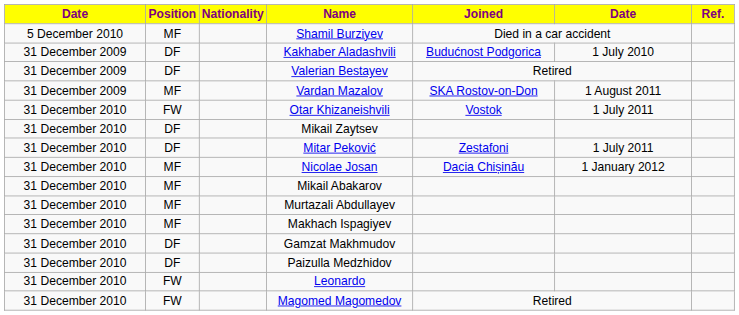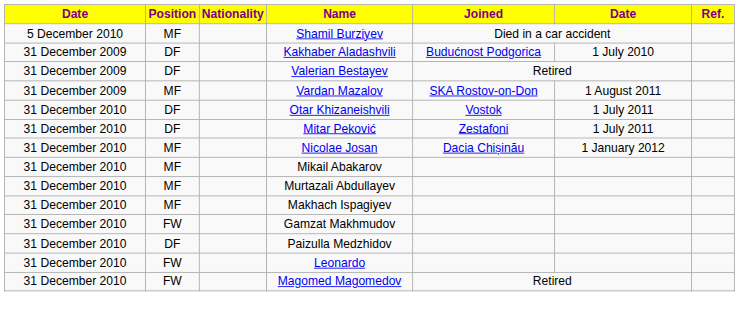 <table class="wikitable"  style="text-align:center; font-size:90%; ">
 <tr>
 <th style="background:#ffff00; color:purple; width:200px;">Date</th>
 <th style="background:#ffff00; color:purple; width:50px;">Position</th>
 <th style="background:#ffff00; color:purple; width:50px;">Nationality</th>
 <th style="background:#ffff00; color:purple; width:200px;">Name</th>
 <th style="background:#ffff00; color:purple; width:200px;">Joined</th>
 <th style="background:#ffff00; color:purple; width:200px;">Date</th>
 <th style="background:#ffff00; color:purple; width:50px;">Ref.</th>
 </tr>
 <tr>
 <td>5 December 2010</td>
 <td>MF</td>
 <td></td>
 <td><a href='#'>Shamil Burziyev</a></td>
 <td colspan="2">Died in a car accident</td>
 <td></td>
 </tr>
 <tr>
 <td>31 December 2009</td>
 <td>DF</td>
 <td></td>
 <td><a href='#'>Kakhaber Aladashvili</a></td>
 <td><a href='#'>Budućnost Podgorica</a></td>
 <td>1 July 2010</td>
 <td></td>
 </tr>
 <tr>
 <td>31 December 2009</td>
 <td>DF</td>
 <td></td>
 <td><a href='#'>Valerian Bestayev</a></td>
 <td colspan="2">Retired</td>
 <td></td>
 </tr>
 <tr>
 <td>31 December 2009</td>
 <td>MF</td>
 <td></td>
 <td><a href='#'>Vardan Mazalov</a></td>
 <td><a href='#'>SKA Rostov-on-Don</a></td>
 <td>1 August 2011</td>
 <td></td>
 </tr>
 <tr>
 <td>31 December 2010</td>
-<td>FW</td>
+<td>DF</td>
 <td></td>
 <td><a href='#'>Otar Khizaneishvili</a></td>
 <td><a href='#'>Vostok</a></td>
 <td>1 July 2011</td>
-<td></td>
-</tr>
-<tr>
-<td>31 December 2010</td>
-<td>DF</td>
-<td></td>
-<td>Mikail Zaytsev</td>
-<td></td>
-<td></td>
 <td></td>
 </tr>
 <tr>
 <td>31 December 2010</td>
 <td>DF</td>
 <td></td>
 <td><a href='#'>Mitar Peković</a></td>
 <td><a href='#'>Zestafoni</a></td>
 <td>1 July 2011</td>
 <td></td>
 </tr>
 <tr>
 <td>31 December 2010</td>
 <td>MF</td>
 <td></td>
 <td><a href='#'>Nicolae Josan</a></td>
 <td><a href='#'>Dacia Chișinău</a></td>
 <td>1 January 2012</td>
 <td></td>
 </tr>
 <tr>
 <td>31 December 2010</td>
 <td>MF</td>
 <td></td>
 <td>Mikail Abakarov</td>
 <td></td>
 <td></td>
 <td></td>
 </tr>
 <tr>
 <td>31 December 2010</td>
 <td>MF</td>
 <td></td>
 <td>Murtazali Abdullayev</td>
 <td></td>
 <td></td>
 <td></td>
 </tr>
 <tr>
 <td>31 December 2010</td>
 <td>MF</td>
 <td></td>
 <td>Makhach Ispagiyev</td>
 <td></td>
 <td></td>
 <td></td>
 </tr>
 <tr>
 <td>31 December 2010</td>
-<td>DF</td>
+<td>FW</td>
 <td></td>
 <td>Gamzat Makhmudov</td>
 <td></td>
 <td></td>
 <td></td>
 </tr>
 <tr>
 <td>31 December 2010</td>
 <td>DF</td>
 <td></td>
 <td>Paizulla Medzhidov</td>
 <td></td>
 <td></td>
 <td></td>
 </tr>
 <tr>
 <td>31 December 2010</td>
 <td>FW</td>
 <td></td>
 <td><a href='#'>Leonardo</a></td>
 <td></td>
 <td></td>
 <td></td>
 </tr>
 <tr>
 <td>31 December 2010</td>
 <td>FW</td>
 <td></td>
 <td><a href='#'>Magomed Magomedov</a></td>
 <td colspan="2">Retired</td>
 <td></td>
 </tr>
 </table>
